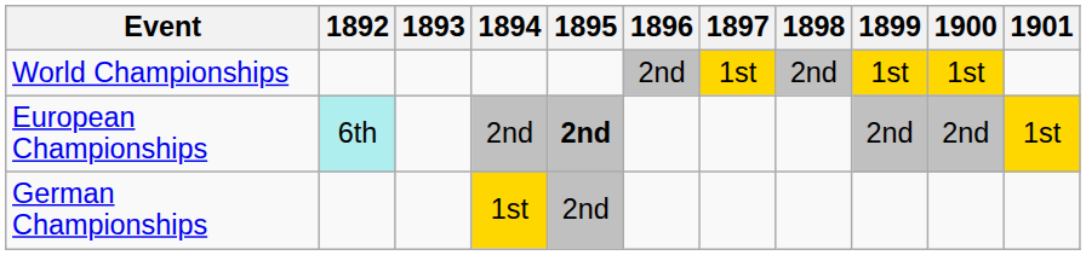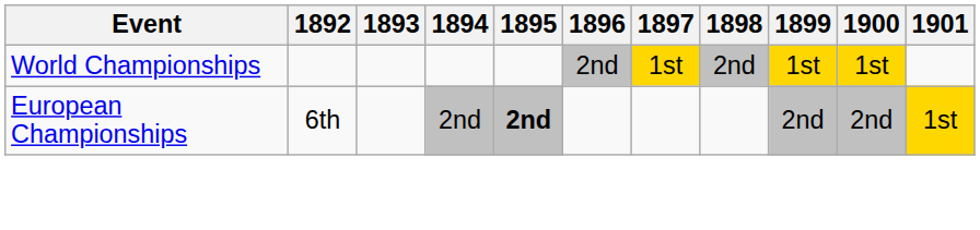 <table class="wikitable">
 <tr>
 <th>Event</th>
 <th>1892</th>
 <th>1893</th>
 <th>1894</th>
 <th>1895</th>
 <th>1896</th>
 <th>1897</th>
 <th>1898</th>
 <th>1899</th>
 <th>1900</th>
 <th>1901</th>
 </tr>
 <tr>
 <td><a href='#'>World Championships</a></td>
 <td></td>
 <td></td>
 <td></td>
 <td></td>
 <td align="center" bgcolor="silver">2nd</td>
 <td align="center" bgcolor="gold">1st</td>
 <td align="center" bgcolor="silver">2nd</td>
 <td align="center" bgcolor="gold">1st</td>
 <td align="center" bgcolor="gold">1st</td>
 <td></td>
 </tr>
 <tr>
 <td><a href='#'>European Championships</a></td>
-<td align="center" style="background: paleturquoise;">6th</td>
+<td align="center">6th</td>
 <td></td>
 <td align="center" bgcolor="silver">2nd</td>
 <td align="center" bgcolor="silver"><strong>2nd</strong></td>
 <td></td>
 <td></td>
 <td></td>
 <td align="center" bgcolor="silver">2nd</td>
 <td align="center" bgcolor="silver">2nd</td>
 <td align="center" bgcolor="gold">1st</td>
 </tr>
-<tr>
-<td><a href='#'>German Championships</a></td>
-<td></td>
-<td></td>
-<td align="center" bgcolor="gold">1st</td>
-<td align="center" bgcolor="silver">2nd</td>
-<td></td>
-<td></td>
-<td></td>
-<td></td>
-<td></td>
-<td></td>
-</tr>
 </table>
